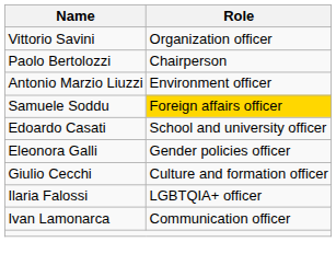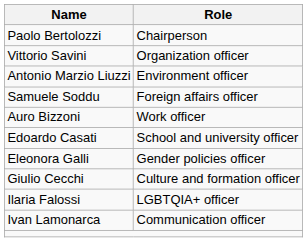 <table class="wikitable sortable">
 <tr>
 <th>Name</th>
 <th>Role</th>
 </tr>
 <tr>
+<td>Paolo Bertolozzi</td>
+<td>Chairperson</td>
+</tr>
+<tr>
 <td>Vittorio Savini</td>
 <td>Organization officer</td>
-</tr>
-<tr>
-<td>Paolo Bertolozzi</td>
-<td>Chairperson</td>
 </tr>
 <tr>
 <td>Antonio Marzio Liuzzi</td>
 <td>Environment officer</td>
 </tr>
 <tr>
 <td>Samuele Soddu</td>
-<td style="background: gold;">Foreign affairs officer</td>
+<td>Foreign affairs officer</td>
+</tr>
+<tr>
+<td>Auro Bizzoni</td>
+<td>Work officer</td>
 </tr>
 <tr>
 <td>Edoardo Casati</td>
 <td>School and university officer</td>
 </tr>
 <tr>
 <td>Eleonora Galli</td>
 <td>Gender policies officer</td>
 </tr>
 <tr>
 <td>Giulio Cecchi</td>
 <td>Culture and formation officer</td>
 </tr>
 <tr>
 <td>Ilaria Falossi</td>
 <td>LGBTQIA+ officer</td>
 </tr>
 <tr>
 <td>Ivan Lamonarca</td>
 <td>Communication officer</td>
 </tr>
 <tr>
 <td colspan="2"></td>
 </tr>
 </table>
